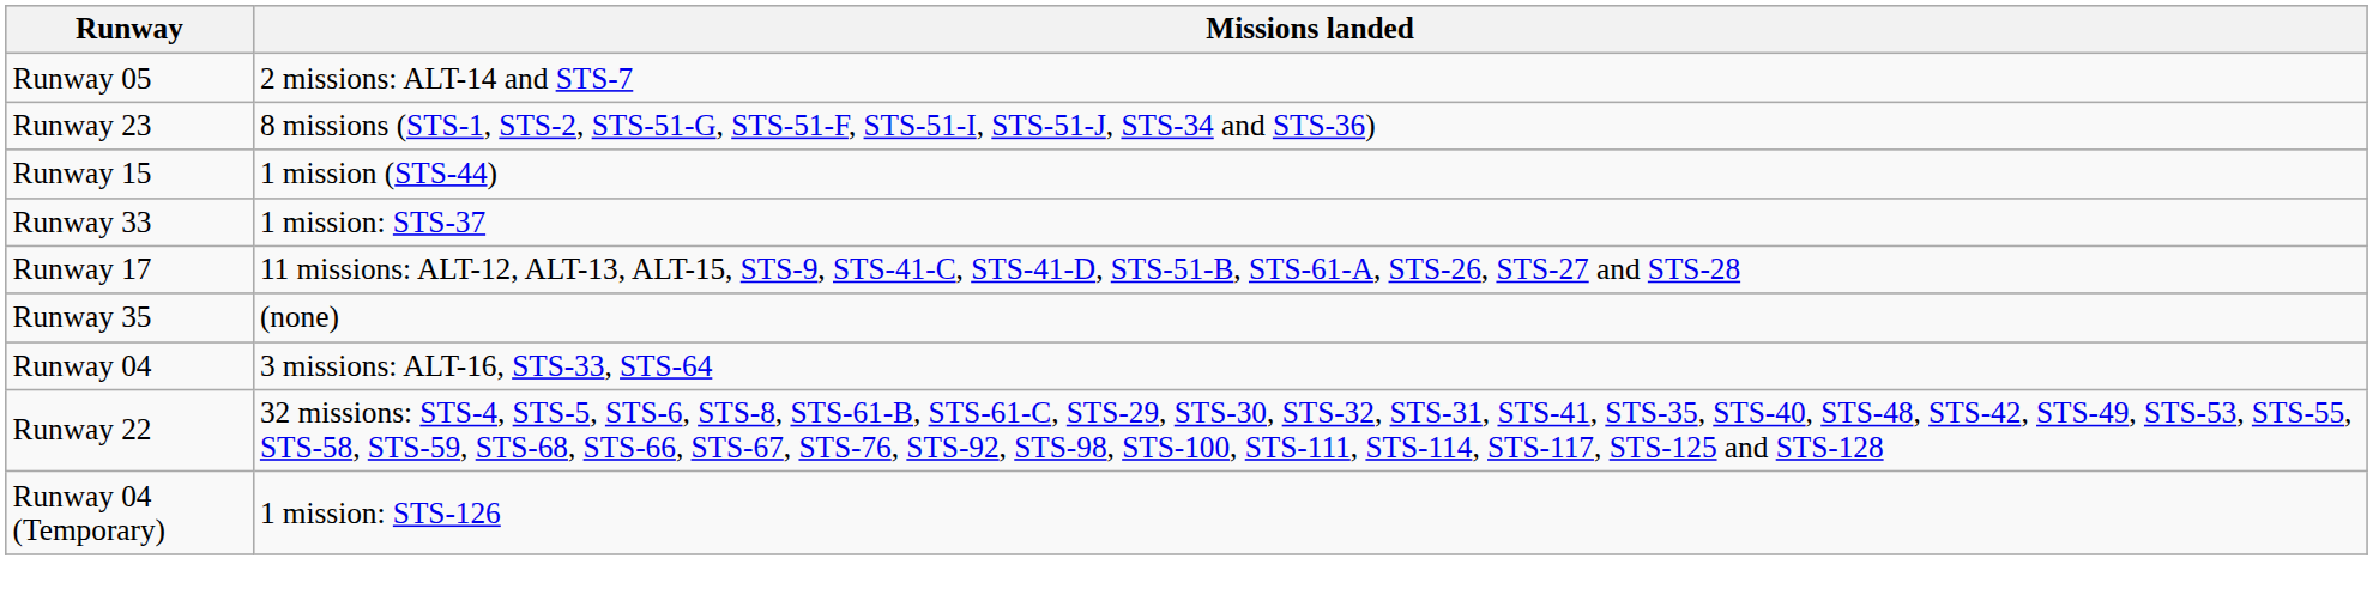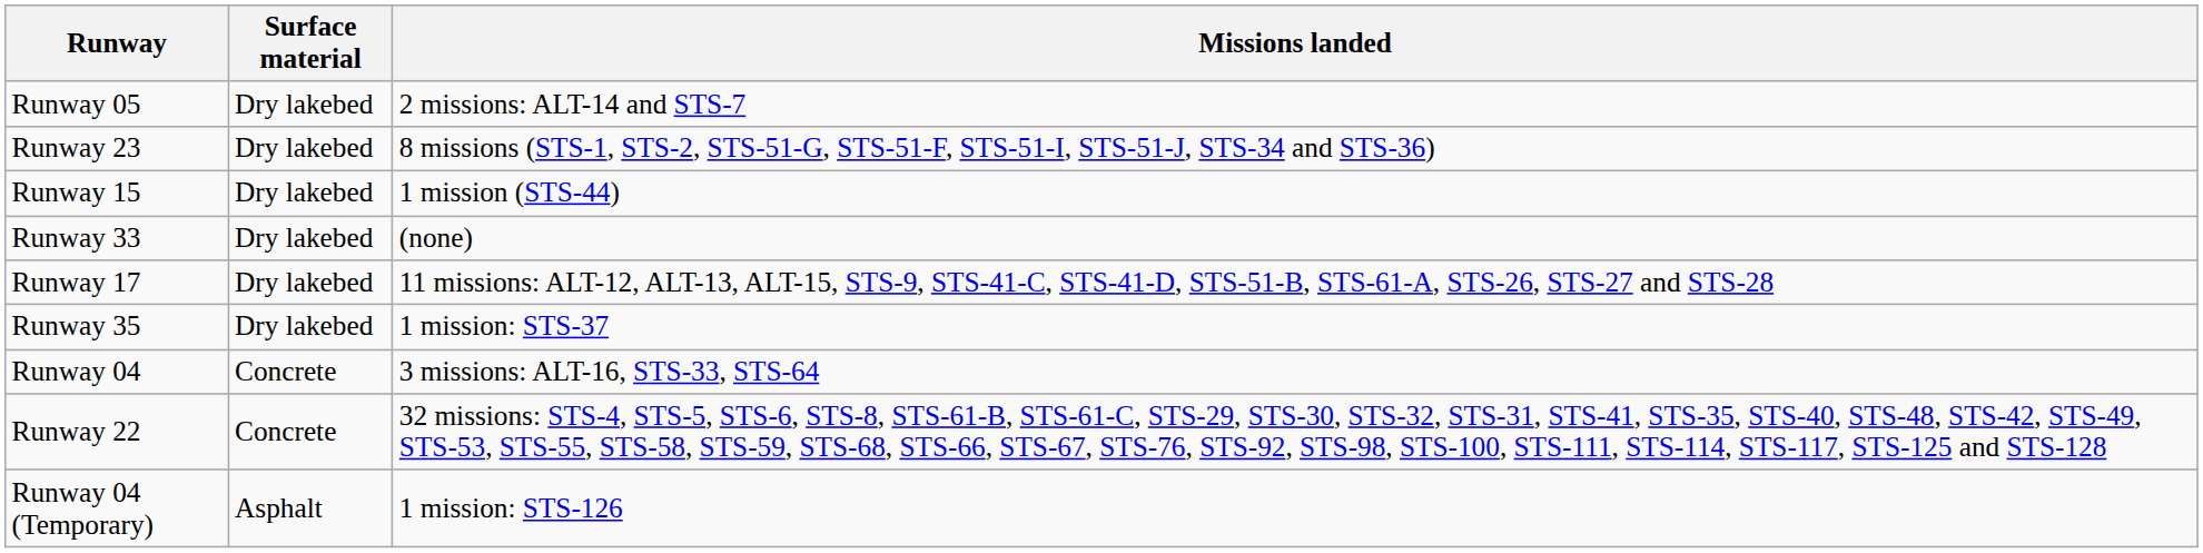 <table class="wikitable">
 <tr>
 <th>Runway</th>
+<th>Surface material</th>
 <th>Missions landed</th>
 </tr>
 <tr>
 <td>Runway 05</td>
+<td>Dry lakebed</td>
 <td>2 missions: ALT-14 and <a href='#'>STS-7</a></td>
 </tr>
 <tr>
 <td>Runway 23</td>
+<td>Dry lakebed</td>
 <td>8 missions (<a href='#'>STS-1</a>, <a href='#'>STS-2</a>, <a href='#'>STS-51-G</a>, <a href='#'>STS-51-F</a>, <a href='#'>STS-51-I</a>, <a href='#'>STS-51-J</a>, <a href='#'>STS-34</a> and <a href='#'>STS-36</a>)</td>
 </tr>
 <tr>
 <td>Runway 15</td>
+<td>Dry lakebed</td>
 <td>1 mission (<a href='#'>STS-44</a>)</td>
 </tr>
 <tr>
 <td>Runway 33</td>
-<td>1 mission: <a href='#'>STS-37</a></td>
+<td>Dry lakebed</td>
+<td>(none)</td>
 </tr>
 <tr>
 <td>Runway 17</td>
+<td>Dry lakebed</td>
 <td>11 missions: ALT-12, ALT-13, ALT-15, <a href='#'>STS-9</a>, <a href='#'>STS-41-C</a>, <a href='#'>STS-41-D</a>, <a href='#'>STS-51-B</a>, <a href='#'>STS-61-A</a>, <a href='#'>STS-26</a>, <a href='#'>STS-27</a> and <a href='#'>STS-28</a></td>
 </tr>
 <tr>
 <td>Runway 35</td>
-<td>(none)</td>
+<td>Dry lakebed</td>
+<td>1 mission: <a href='#'>STS-37</a></td>
 </tr>
 <tr>
 <td>Runway 04</td>
+<td>Concrete</td>
 <td>3 missions: ALT-16, <a href='#'>STS-33</a>, <a href='#'>STS-64</a></td>
 </tr>
 <tr>
 <td>Runway 22</td>
+<td>Concrete</td>
 <td>32 missions: <a href='#'>STS-4</a>, <a href='#'>STS-5</a>, <a href='#'>STS-6</a>, <a href='#'>STS-8</a>, <a href='#'>STS-61-B</a>, <a href='#'>STS-61-C</a>, <a href='#'>STS-29</a>, <a href='#'>STS-30</a>, <a href='#'>STS-32</a>, <a href='#'>STS-31</a>, <a href='#'>STS-41</a>, <a href='#'>STS-35</a>, <a href='#'>STS-40</a>, <a href='#'>STS-48</a>, <a href='#'>STS-42</a>, <a href='#'>STS-49</a>, <a href='#'>STS-53</a>, <a href='#'>STS-55</a>, <a href='#'>STS-58</a>, <a href='#'>STS-59</a>, <a href='#'>STS-68</a>, <a href='#'>STS-66</a>, <a href='#'>STS-67</a>, <a href='#'>STS-76</a>, <a href='#'>STS-92</a>, <a href='#'>STS-98</a>, <a href='#'>STS-100</a>, <a href='#'>STS-111</a>, <a href='#'>STS-114</a>, <a href='#'>STS-117</a>, <a href='#'>STS-125</a> and <a href='#'>STS-128</a></td>
 </tr>
 <tr>
 <td>Runway 04 (Temporary)</td>
+<td>Asphalt</td>
 <td>1 mission: <a href='#'>STS-126</a></td>
 </tr>
 </table>
